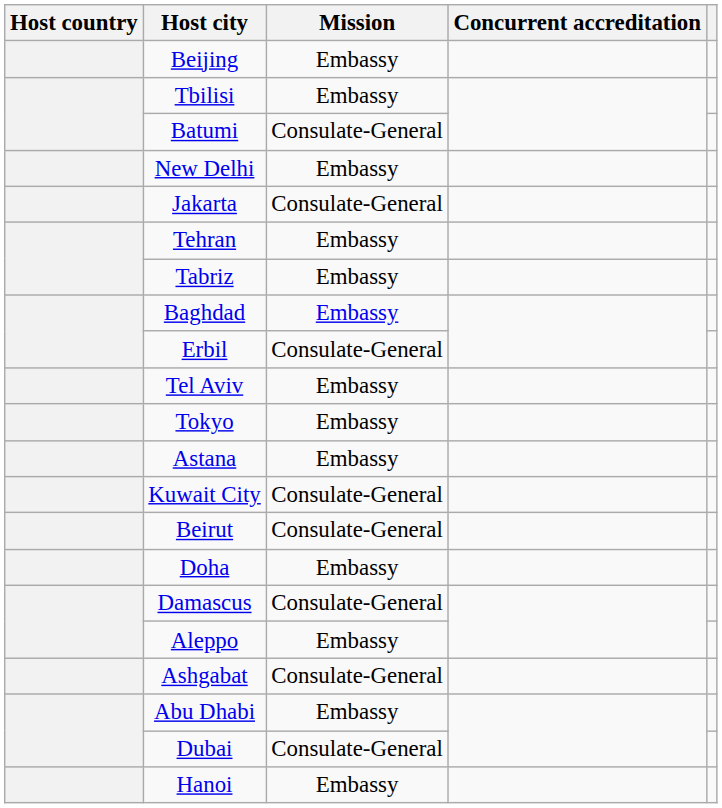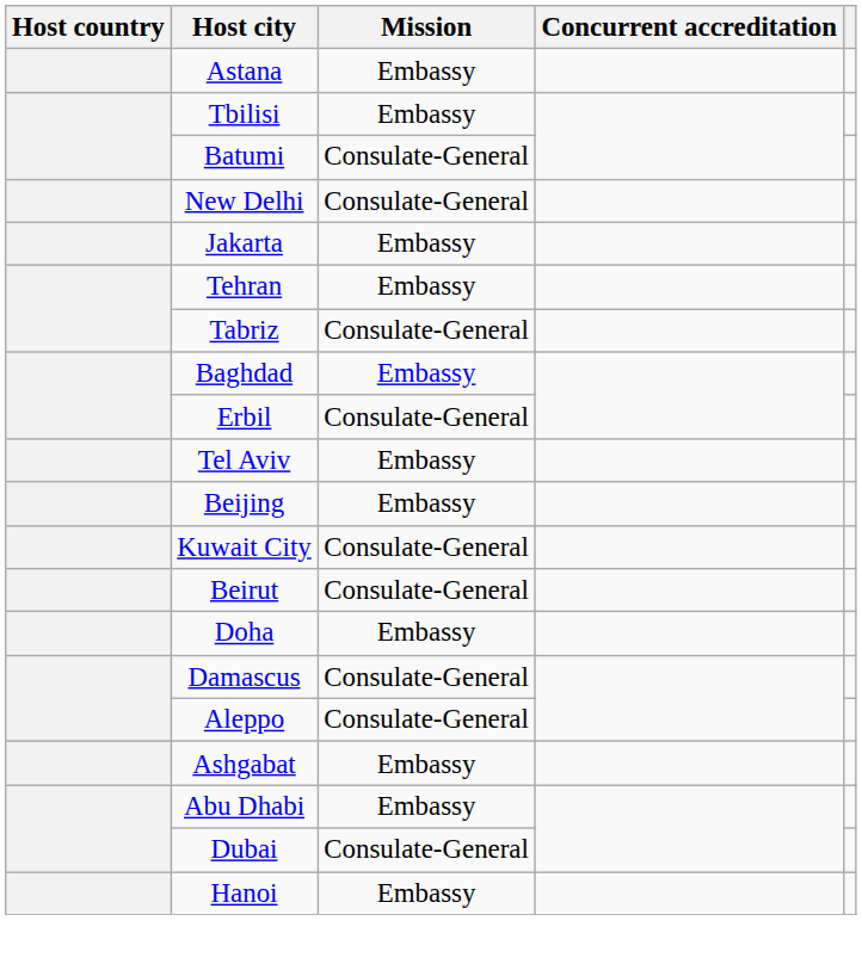 <table class="wikitable plainrowheaders" style="text-align:center;">
 <tr>
 <th scope="col">Host country</th>
 <th scope="col">Host city</th>
 <th scope="col">Mission</th>
 <th scope="col">Concurrent accreditation</th>
 <th scope="col"></th>
 </tr>
 <tr>
 <th scope="row"></th>
-<td><a href='#'>Beijing</a></td>
+<td><a href='#'>Astana</a></td>
 <td>Embassy</td>
 <td></td>
 <td></td>
 </tr>
 <tr>
 <th scope="row" rowspan="2"></th>
 <td><a href='#'>Tbilisi</a></td>
 <td>Embassy</td>
 <td rowspan="2"></td>
 <td></td>
 </tr>
 <tr>
 <td><a href='#'>Batumi</a></td>
 <td>Consulate-General</td>
 <td></td>
 </tr>
 <tr>
 <th scope="row"></th>
 <td><a href='#'>New Delhi</a></td>
-<td>Embassy</td>
+<td>Consulate-General</td>
 <td></td>
 <td></td>
 </tr>
 <tr>
 <th scope="row"></th>
 <td><a href='#'>Jakarta</a></td>
-<td>Consulate-General</td>
+<td>Embassy</td>
 <td></td>
 <td></td>
 </tr>
 <tr>
 <th scope="row" rowspan="2"></th>
 <td><a href='#'>Tehran</a></td>
 <td>Embassy</td>
 <td></td>
 <td></td>
 </tr>
 <tr>
 <td><a href='#'>Tabriz</a></td>
-<td>Embassy</td>
+<td>Consulate-General</td>
 <td></td>
 <td></td>
 </tr>
 <tr>
 <th scope="row" rowspan="2"></th>
 <td><a href='#'>Baghdad</a></td>
 <td><a href='#'>Embassy</a></td>
 <td rowspan="2"></td>
 <td></td>
 </tr>
 <tr>
 <td><a href='#'>Erbil</a></td>
 <td>Consulate-General</td>
 <td></td>
 </tr>
 <tr>
 <th scope="row"></th>
 <td><a href='#'>Tel Aviv</a></td>
 <td>Embassy</td>
 <td></td>
 <td></td>
 </tr>
 <tr>
 <th scope="row"></th>
-<td><a href='#'>Tokyo</a></td>
-<td>Embassy</td>
-<td></td>
-<td></td>
-</tr>
-<tr>
-<th scope="row"></th>
-<td><a href='#'>Astana</a></td>
+<td><a href='#'>Beijing</a></td>
 <td>Embassy</td>
 <td></td>
 <td></td>
 </tr>
 <tr>
 <th scope="row"></th>
 <td><a href='#'>Kuwait City</a></td>
 <td>Consulate-General</td>
 <td></td>
 <td></td>
 </tr>
 <tr>
 <th scope="row"></th>
 <td><a href='#'>Beirut</a></td>
 <td>Consulate-General</td>
 <td></td>
 <td></td>
 </tr>
 <tr>
 <th scope="row"></th>
 <td><a href='#'>Doha</a></td>
 <td>Embassy</td>
 <td></td>
 <td></td>
 </tr>
 <tr>
 <th scope="row" rowspan="2"></th>
 <td><a href='#'>Damascus</a></td>
 <td>Consulate-General</td>
 <td rowspan="2"></td>
 <td></td>
 </tr>
 <tr>
 <td><a href='#'>Aleppo</a></td>
-<td>Embassy</td>
+<td>Consulate-General</td>
 <td></td>
 </tr>
 <tr>
 <th scope="row"></th>
 <td><a href='#'>Ashgabat</a></td>
-<td>Consulate-General</td>
+<td>Embassy</td>
 <td></td>
 <td></td>
 </tr>
 <tr>
 <th scope="row" rowspan="2"></th>
 <td><a href='#'>Abu Dhabi</a></td>
 <td>Embassy</td>
 <td rowspan="2"></td>
 <td></td>
 </tr>
 <tr>
 <td><a href='#'>Dubai</a></td>
 <td>Consulate-General</td>
 <td></td>
 </tr>
 <tr>
 <th scope="row"></th>
 <td><a href='#'>Hanoi</a></td>
 <td>Embassy</td>
 <td></td>
 <td></td>
 </tr>
 </table>
